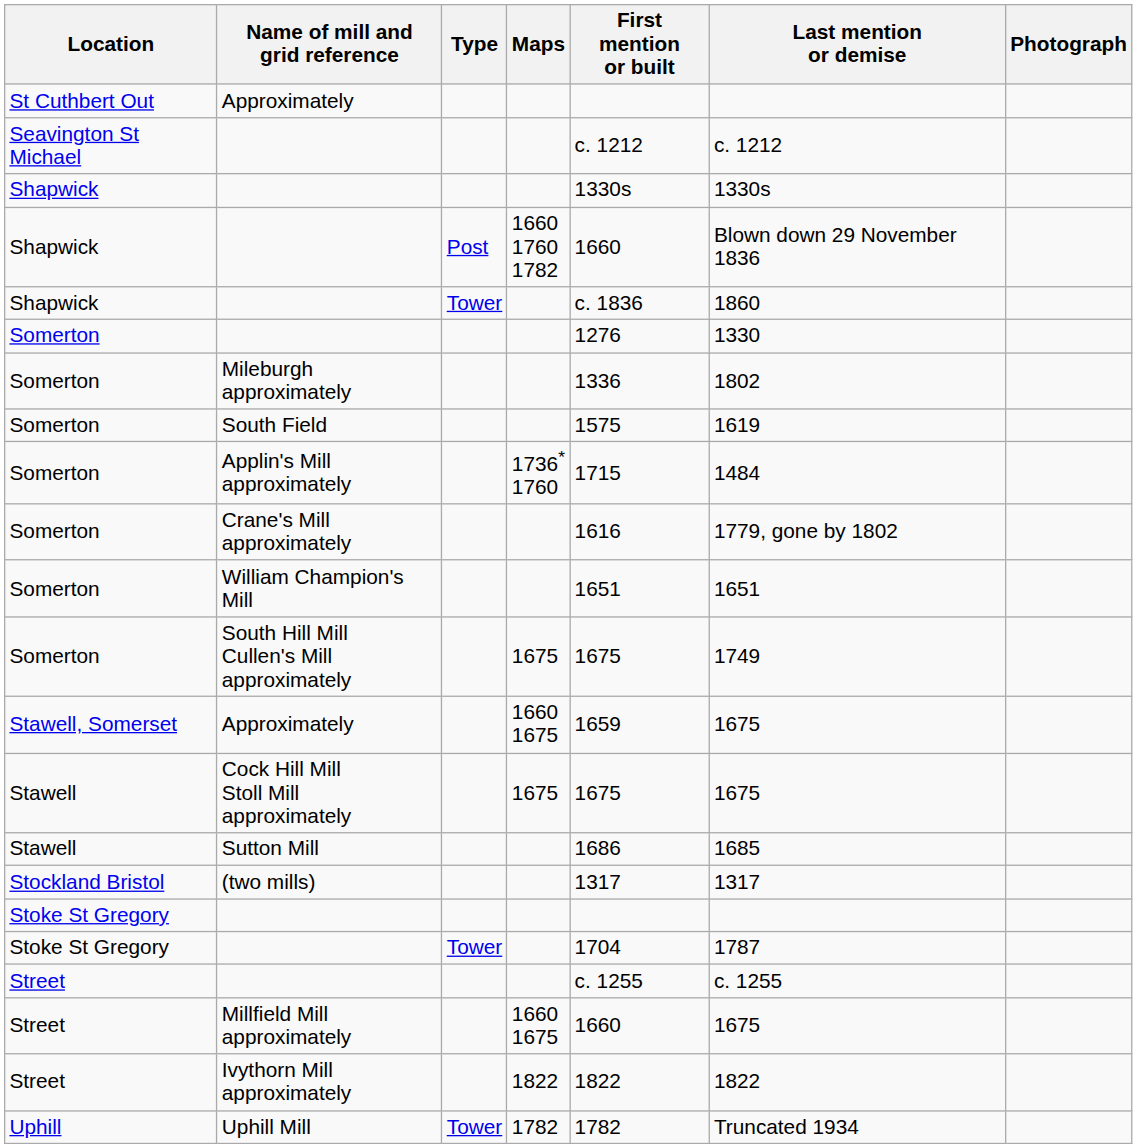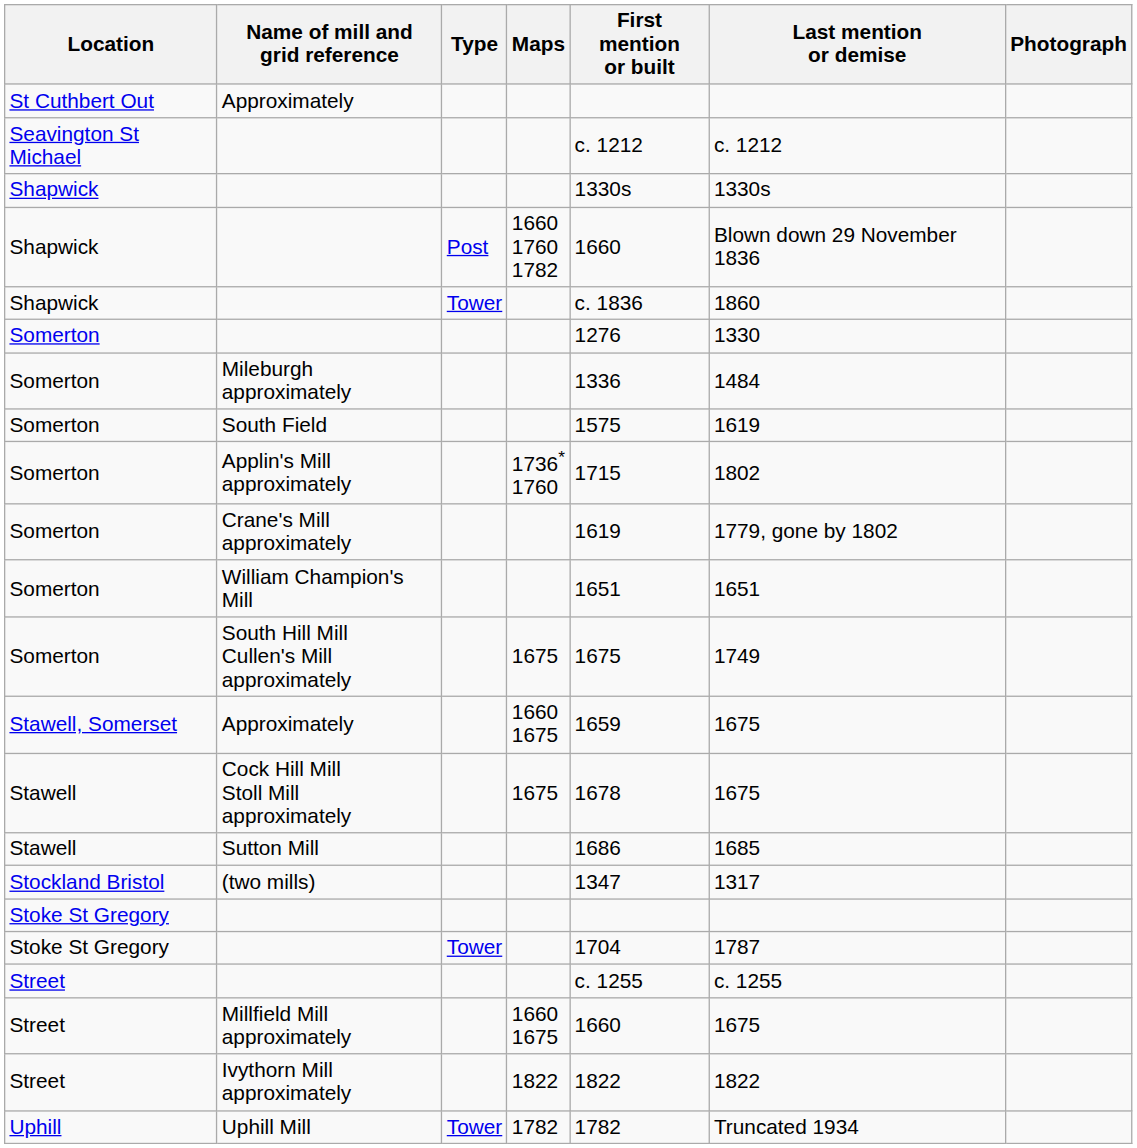 <table class="wikitable">
 <tr>
 <th>Location</th>
 <th>Name of mill and<br>grid reference</th>
 <th>Type</th>
 <th>Maps</th>
 <th>First mention<br>or built</th>
 <th>Last mention<br> or demise</th>
 <th>Photograph</th>
 </tr>
 <tr>
 <td><a href='#'>St Cuthbert Out</a></td>
 <td>Approximately<br></td>
 <td></td>
 <td></td>
 <td></td>
 <td></td>
 <td></td>
 </tr>
 <tr>
 <td><a href='#'>Seavington St Michael</a></td>
 <td></td>
 <td></td>
 <td></td>
 <td>c. 1212</td>
 <td>c. 1212</td>
 <td></td>
 </tr>
 <tr>
 <td><a href='#'>Shapwick</a></td>
 <td></td>
 <td></td>
 <td></td>
 <td>1330s</td>
 <td>1330s</td>
 <td></td>
 </tr>
 <tr>
 <td>Shapwick</td>
 <td></td>
 <td><a href='#'>Post</a></td>
 <td>1660<br>1760<br>1782</td>
 <td>1660</td>
 <td>Blown down 29 November 1836</td>
 <td></td>
 </tr>
 <tr>
 <td>Shapwick</td>
 <td></td>
 <td><a href='#'>Tower</a></td>
 <td></td>
 <td>c. 1836</td>
 <td>1860</td>
 <td></td>
 </tr>
 <tr>
 <td><a href='#'>Somerton</a></td>
 <td></td>
 <td></td>
 <td></td>
 <td>1276</td>
 <td>1330</td>
 <td></td>
 </tr>
 <tr>
 <td>Somerton</td>
 <td>Mileburgh<br>approximately<br></td>
 <td></td>
 <td></td>
 <td>1336</td>
-<td>1802</td>
+<td>1484</td>
 <td></td>
 </tr>
 <tr>
 <td>Somerton</td>
 <td>South Field</td>
 <td></td>
 <td></td>
 <td>1575</td>
 <td>1619</td>
 <td></td>
 </tr>
 <tr>
 <td>Somerton</td>
 <td>Applin's Mill<br>approximately<br></td>
 <td></td>
 <td>1736<sup>*</sup><br>1760</td>
 <td>1715</td>
-<td>1484</td>
+<td>1802</td>
 <td></td>
 </tr>
 <tr>
 <td>Somerton</td>
 <td>Crane's Mill<br>approximately<br></td>
 <td></td>
 <td></td>
-<td>1616</td>
+<td>1619</td>
 <td>1779, gone by 1802</td>
 <td></td>
 </tr>
 <tr>
 <td>Somerton</td>
 <td>William Champion's Mill</td>
 <td></td>
 <td></td>
 <td>1651</td>
 <td>1651</td>
 <td></td>
 </tr>
 <tr>
 <td>Somerton</td>
 <td>South Hill Mill<br>Cullen's Mill<br>approximately<br></td>
 <td></td>
 <td>1675</td>
 <td>1675</td>
 <td>1749</td>
 <td></td>
 </tr>
 <tr>
 <td><a href='#'>Stawell, Somerset</a></td>
 <td>Approximately<br></td>
 <td></td>
 <td>1660<br>1675</td>
 <td>1659</td>
 <td>1675</td>
 <td></td>
 </tr>
 <tr>
 <td>Stawell</td>
 <td>Cock Hill Mill<br>Stoll Mill<br>approximately<br></td>
 <td></td>
 <td>1675</td>
-<td>1675</td>
+<td>1678</td>
 <td>1675</td>
 <td></td>
 </tr>
 <tr>
 <td>Stawell</td>
 <td>Sutton Mill<br></td>
 <td></td>
 <td></td>
 <td>1686</td>
 <td>1685</td>
 <td></td>
 </tr>
 <tr>
 <td><a href='#'>Stockland Bristol</a></td>
 <td>(two mills)<br></td>
 <td></td>
 <td></td>
-<td>1317</td>
+<td>1347</td>
 <td>1317</td>
 <td></td>
 </tr>
 <tr>
 <td><a href='#'>Stoke St Gregory</a></td>
 <td></td>
 <td></td>
 <td></td>
 <td></td>
 <td></td>
 <td></td>
 </tr>
 <tr>
 <td>Stoke St Gregory</td>
 <td></td>
 <td><a href='#'>Tower</a></td>
 <td></td>
 <td>1704</td>
 <td>1787</td>
 <td></td>
 </tr>
 <tr>
 <td><a href='#'>Street</a></td>
 <td></td>
 <td></td>
 <td></td>
 <td>c. 1255</td>
 <td>c. 1255</td>
 <td></td>
 </tr>
 <tr>
 <td>Street</td>
 <td>Millfield Mill<br>approximately<br></td>
 <td></td>
 <td>1660<br>1675</td>
 <td>1660</td>
 <td>1675</td>
 <td></td>
 </tr>
 <tr>
 <td>Street</td>
 <td>Ivythorn Mill<br>approximately<br></td>
 <td></td>
 <td>1822</td>
 <td>1822</td>
 <td>1822</td>
 <td></td>
 </tr>
 <tr>
 <td><a href='#'>Uphill</a></td>
 <td>Uphill Mill<br></td>
 <td><a href='#'>Tower</a></td>
 <td>1782</td>
 <td>1782</td>
 <td>Truncated 1934<br></td>
 <td></td>
 </tr>
 </table>
